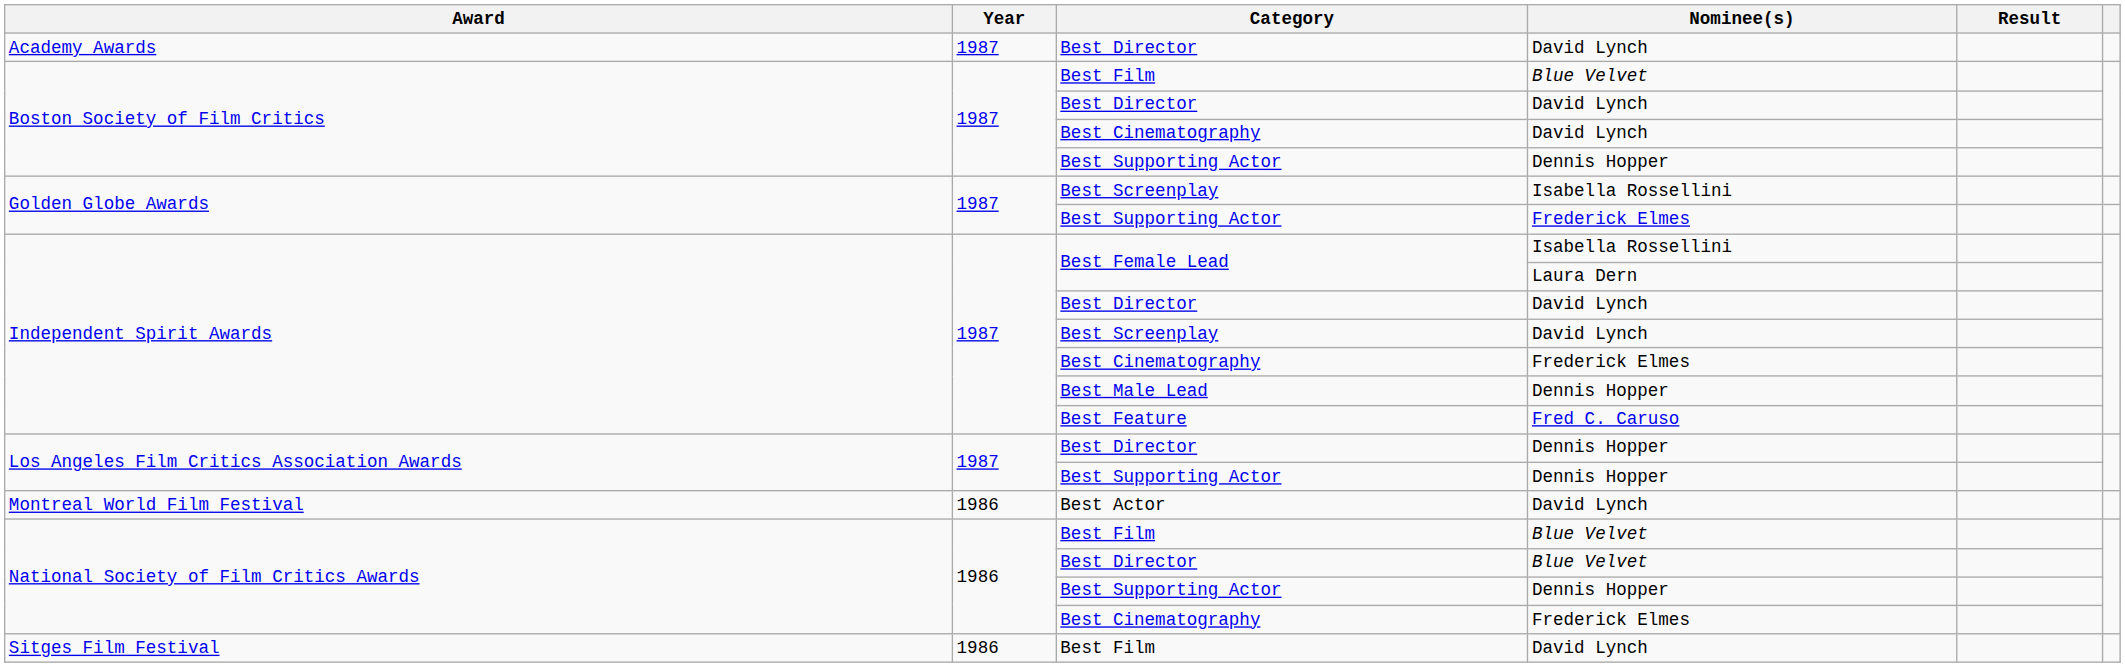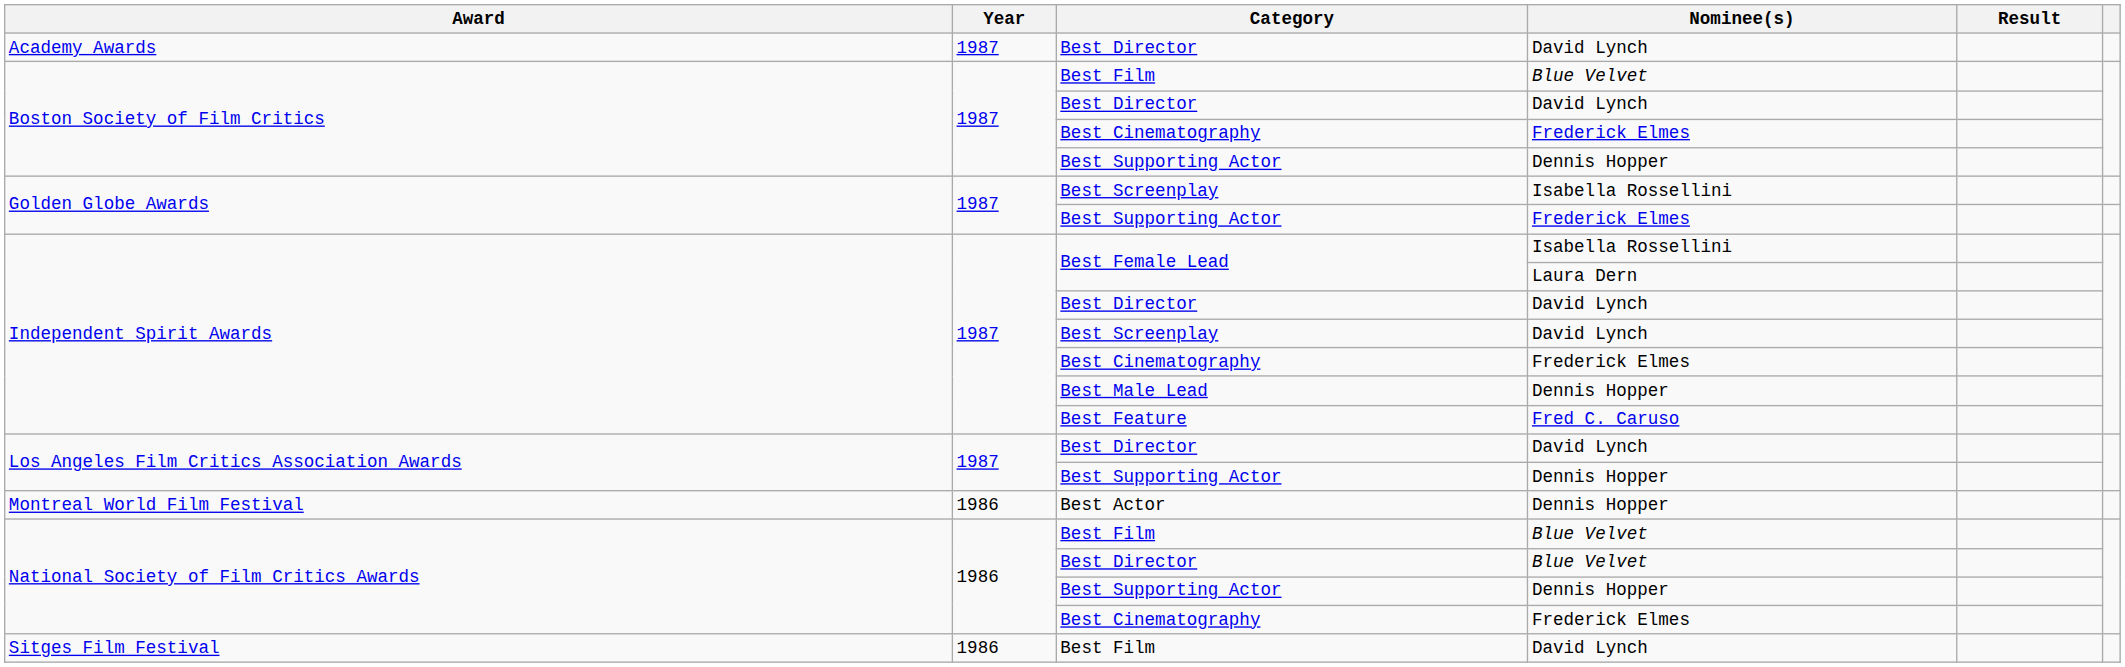 <table class="wikitable sortable plainrowheaders" style="width: 99%">
 <tr>
 <th scope="col">Award</th>
 <th scope="col">Year</th>
 <th scope="col">Category</th>
 <th scope="col">Nominee(s)</th>
 <th scope="col">Result</th>
 <th scope="col" class="unsortable"></th>
 </tr>
 <tr>
 <td><a href='#'>Academy Awards</a></td>
 <td><a href='#'>1987</a></td>
 <td><a href='#'>Best Director</a></td>
 <td>David Lynch</td>
 <td></td>
 <td align="center"></td>
 </tr>
 <tr>
 <td rowspan=4><a href='#'>Boston Society of Film Critics</a></td>
 <td rowspan=4><a href='#'>1987</a></td>
 <td><a href='#'>Best Film</a></td>
 <td><em>Blue Velvet</em></td>
 <td></td>
 <td align="center" rowspan="4"></td>
 </tr>
 <tr>
 <td><a href='#'>Best Director</a></td>
 <td>David Lynch</td>
 <td></td>
 </tr>
 <tr>
 <td><a href='#'>Best Cinematography</a></td>
-<td>David Lynch</td>
+<td><a href='#'>Frederick Elmes</a></td>
 <td></td>
 </tr>
 <tr>
 <td><a href='#'>Best Supporting Actor</a></td>
 <td>Dennis Hopper</td>
 <td></td>
 </tr>
 <tr>
 <td rowspan=2><a href='#'>Golden Globe Awards</a></td>
 <td rowspan=2><a href='#'>1987</a></td>
 <td><a href='#'>Best Screenplay</a></td>
 <td>Isabella Rossellini</td>
 <td></td>
 <td align="center"></td>
 </tr>
 <tr>
 <td><a href='#'>Best Supporting Actor</a></td>
 <td><a href='#'>Frederick Elmes</a></td>
 <td></td>
 <td align="center"></td>
 </tr>
 <tr>
 <td rowspan=7><a href='#'>Independent Spirit Awards</a></td>
 <td rowspan=7><a href='#'>1987</a></td>
 <td rowspan=2><a href='#'>Best Female Lead</a></td>
 <td>Isabella Rossellini</td>
 <td></td>
 <td align="center" rowspan="7"></td>
 </tr>
 <tr>
 <td>Laura Dern</td>
 <td></td>
 </tr>
 <tr>
 <td><a href='#'>Best Director</a></td>
 <td>David Lynch</td>
 <td></td>
 </tr>
 <tr>
 <td><a href='#'>Best Screenplay</a></td>
 <td>David Lynch</td>
 <td></td>
 </tr>
 <tr>
 <td><a href='#'>Best Cinematography</a></td>
 <td>Frederick Elmes</td>
 <td></td>
 </tr>
 <tr>
 <td><a href='#'>Best Male Lead</a></td>
 <td>Dennis Hopper</td>
 <td></td>
 </tr>
 <tr>
 <td><a href='#'>Best Feature</a></td>
 <td><a href='#'>Fred C. Caruso</a></td>
 <td></td>
 </tr>
 <tr>
 <td rowspan=2><a href='#'>Los Angeles Film Critics Association Awards</a></td>
 <td rowspan=2><a href='#'>1987</a></td>
 <td><a href='#'>Best Director</a></td>
-<td>Dennis Hopper</td>
+<td>David Lynch</td>
 <td></td>
 <td align="center" rowspan="2"></td>
 </tr>
 <tr>
 <td><a href='#'>Best Supporting Actor</a></td>
 <td>Dennis Hopper</td>
 <td></td>
 </tr>
 <tr>
 <td><a href='#'>Montreal World Film Festival</a></td>
 <td>1986</td>
 <td>Best Actor</td>
-<td>David Lynch</td>
+<td>Dennis Hopper</td>
 <td></td>
 <td align="center"></td>
 </tr>
 <tr>
 <td rowspan=4><a href='#'>National Society of Film Critics Awards</a></td>
 <td rowspan=4>1986</td>
 <td><a href='#'>Best Film</a></td>
 <td><em>Blue Velvet</em></td>
 <td></td>
 <td align="center" rowspan="4"></td>
 </tr>
 <tr>
 <td><a href='#'>Best Director</a></td>
 <td><em>Blue Velvet</em></td>
 <td></td>
 </tr>
 <tr>
 <td><a href='#'>Best Supporting Actor</a></td>
 <td>Dennis Hopper</td>
 <td></td>
 </tr>
 <tr>
 <td><a href='#'>Best Cinematography</a></td>
 <td>Frederick Elmes</td>
 <td></td>
 </tr>
 <tr>
 <td><a href='#'>Sitges Film Festival</a></td>
 <td>1986</td>
 <td>Best Film</td>
 <td>David Lynch</td>
 <td></td>
 <td align="center"></td>
 </tr>
 </table>
